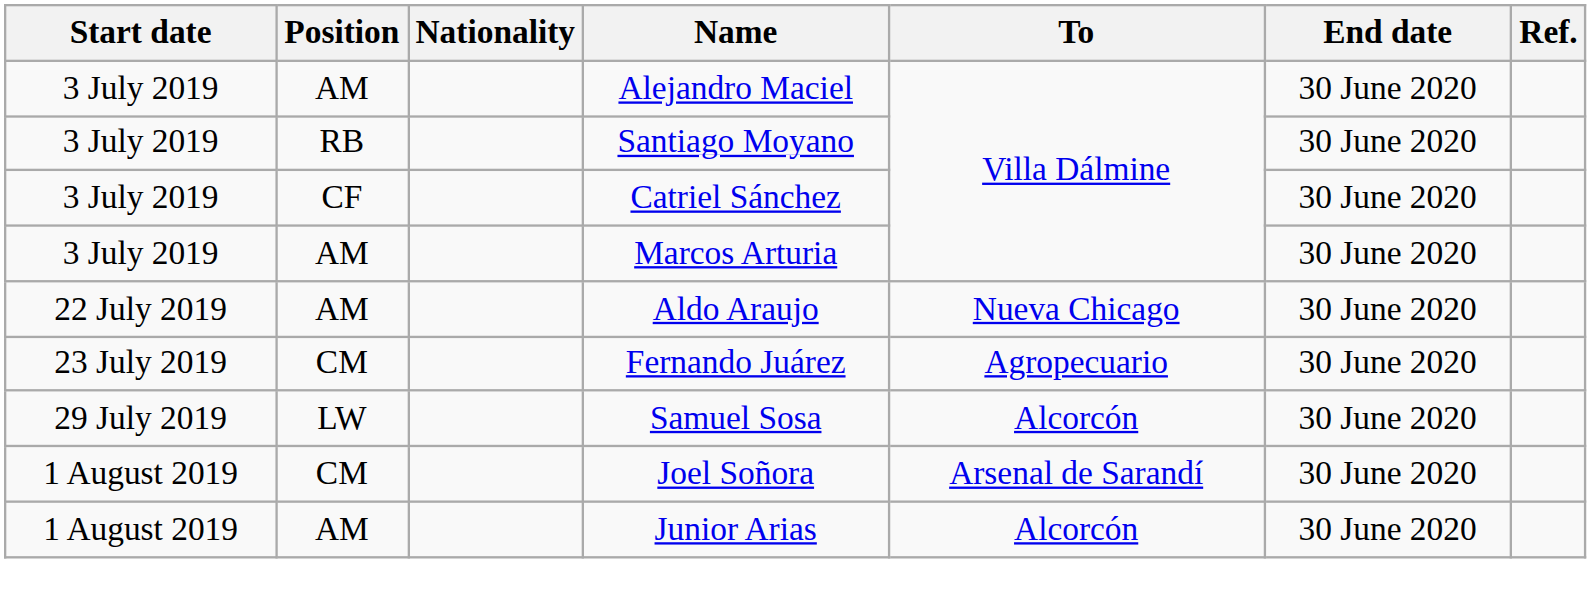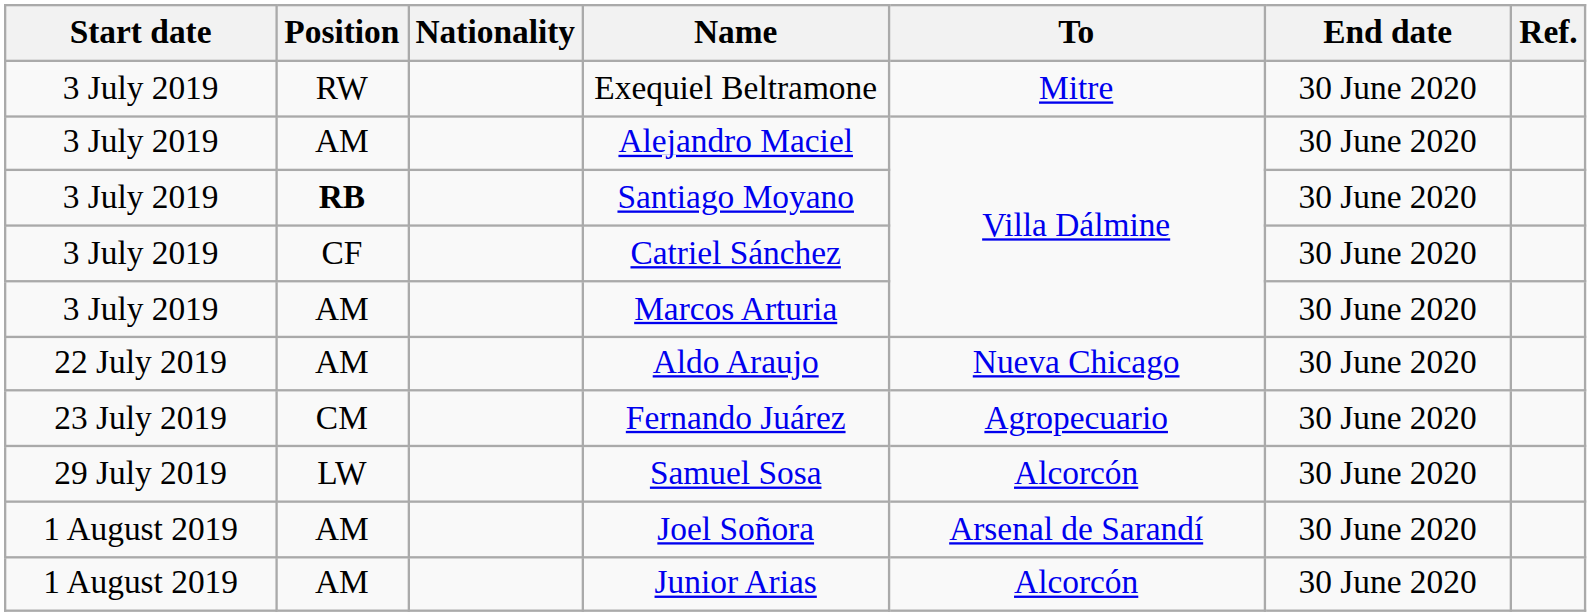 <table class="wikitable" style="text-align:center; font-size:90%; ">
 <tr>
 <th style="background:#; color:#; width:110px;">Start date</th>
 <th style="background:#; color:#; width:50px;">Position</th>
 <th style="background:#; color:#; width:50px;">Nationality</th>
 <th style="background:#; color:#; width:125px;">Name</th>
 <th style="background:#; color:#; width:155px;">To</th>
 <th style="background:#; color:#; width:100px;">End date</th>
 <th style="background:#; color:#; width:25px;">Ref.</th>
 </tr>
 <tr>
 <td>3 July 2019</td>
+<td>RW</td>
+<td></td>
+<td>Exequiel Beltramone</td>
+<td> <a href='#'>Mitre</a></td>
+<td>30 June 2020</td>
+<td></td>
+</tr>
+<tr>
+<td>3 July 2019</td>
 <td>AM</td>
 <td></td>
 <td><a href='#'>Alejandro Maciel</a></td>
 <td rowspan="4"> <a href='#'>Villa Dálmine</a></td>
 <td>30 June 2020</td>
 <td></td>
 </tr>
 <tr>
 <td>3 July 2019</td>
-<td>RB</td>
+<td><strong>RB</strong></td>
 <td></td>
 <td><a href='#'>Santiago Moyano</a></td>
 <td>30 June 2020</td>
 <td></td>
 </tr>
 <tr>
 <td>3 July 2019</td>
 <td>CF</td>
 <td></td>
 <td><a href='#'>Catriel Sánchez</a></td>
 <td>30 June 2020</td>
 <td></td>
 </tr>
 <tr>
 <td>3 July 2019</td>
 <td>AM</td>
 <td></td>
 <td><a href='#'>Marcos Arturia</a></td>
 <td>30 June 2020</td>
 <td></td>
 </tr>
 <tr>
 <td>22 July 2019</td>
 <td>AM</td>
 <td></td>
 <td><a href='#'>Aldo Araujo</a></td>
 <td> <a href='#'>Nueva Chicago</a></td>
 <td>30 June 2020</td>
 <td></td>
 </tr>
 <tr>
 <td>23 July 2019</td>
 <td>CM</td>
 <td></td>
 <td><a href='#'>Fernando Juárez</a></td>
 <td> <a href='#'>Agropecuario</a></td>
 <td>30 June 2020</td>
 <td></td>
 </tr>
 <tr>
 <td>29 July 2019</td>
 <td>LW</td>
 <td></td>
 <td><a href='#'>Samuel Sosa</a></td>
 <td> <a href='#'>Alcorcón</a></td>
 <td>30 June 2020</td>
 <td></td>
 </tr>
 <tr>
 <td>1 August 2019</td>
-<td>CM</td>
+<td>AM</td>
 <td></td>
 <td><a href='#'>Joel Soñora</a></td>
 <td> <a href='#'>Arsenal de Sarandí</a></td>
 <td>30 June 2020</td>
 <td></td>
 </tr>
 <tr>
 <td>1 August 2019</td>
 <td>AM</td>
 <td></td>
 <td><a href='#'>Junior Arias</a></td>
 <td> <a href='#'>Alcorcón</a></td>
 <td>30 June 2020</td>
 <td></td>
 </tr>
 </table>
